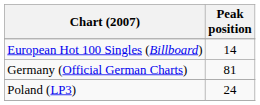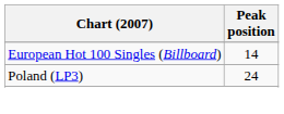 <table class="wikitable sortable">
 <tr>
 <th>Chart (2007)</th>
 <th>Peak<br>position</th>
 </tr>
 <tr>
 </tr>
 <tr>
 </tr>
 <tr>
 </tr>
 <tr>
 <td><a href='#'>European Hot 100 Singles</a> (<em><a href='#'>Billboard</a></em>)</td>
 <td align="center">14</td>
 </tr>
 <tr>
-<td align="left">Germany (<a href='#'>Official German Charts</a>)</td>
-<td align="center">81</td>
-</tr>
-<tr>
 </tr>
 <tr>
 <td>Poland (<a href='#'>LP3</a>)</td>
 <td style="text-align:center;">24</td>
 </tr>
 <tr>
 </tr>
 <tr>
 </tr>
 </table>
